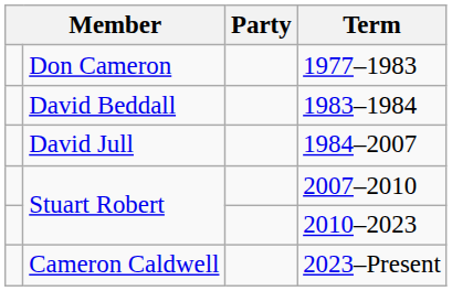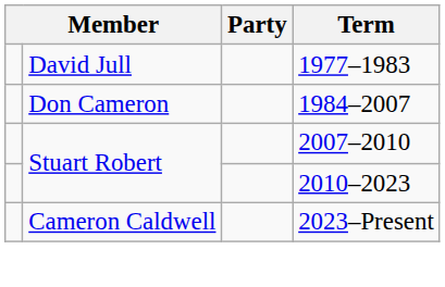 <table class="wikitable">
 <tr>
 <th colspan="2">Member</th>
 <th>Party</th>
 <th>Term</th>
 </tr>
 <tr>
 <td> </td>
-<td><a href='#'>Don Cameron</a></td>
+<td><a href='#'>David Jull</a></td>
 <td></td>
 <td><a href='#'>1977</a>–1983</td>
 </tr>
 <tr>
 <td> </td>
-<td><a href='#'>David Beddall</a></td>
-<td></td>
-<td><a href='#'>1983</a>–1984</td>
-</tr>
-<tr>
-<td> </td>
-<td><a href='#'>David Jull</a></td>
+<td><a href='#'>Don Cameron</a></td>
 <td></td>
 <td><a href='#'>1984</a>–2007</td>
 </tr>
 <tr>
 <td> </td>
 <td rowspan="2"><a href='#'>Stuart Robert</a></td>
 <td></td>
 <td><a href='#'>2007</a>–2010</td>
 </tr>
 <tr>
 <td> </td>
 <td></td>
 <td><a href='#'>2010</a>–2023</td>
 </tr>
 <tr>
 <td> </td>
 <td rowspan="2"><a href='#'>Cameron Caldwell</a></td>
 <td></td>
 <td><a href='#'>2023</a>–Present</td>
 </tr>
 </table>
